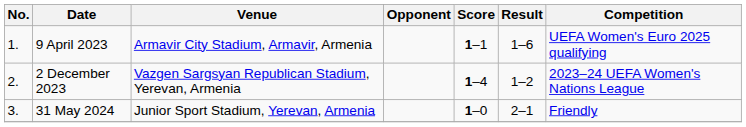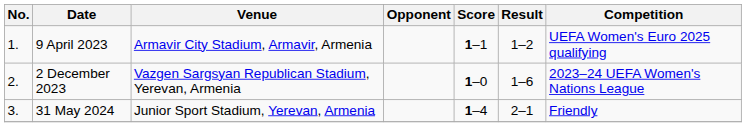 <table class="wikitable">
 <tr>
 <th>No.</th>
 <th>Date</th>
 <th>Venue</th>
 <th>Opponent</th>
 <th>Score</th>
 <th>Result</th>
 <th>Competition</th>
 </tr>
 <tr>
 <td>1.</td>
 <td>9 April 2023</td>
 <td><a href='#'>Armavir City Stadium</a>, <a href='#'>Armavir</a>, Armenia</td>
 <td></td>
 <td align=center><strong>1</strong>–1</td>
-<td align=center>1–6</td>
+<td align=center>1–2</td>
 <td><a href='#'>UEFA Women's Euro 2025 qualifying</a></td>
 </tr>
 <tr>
 <td>2.</td>
 <td>2 December 2023</td>
 <td><a href='#'>Vazgen Sargsyan Republican Stadium</a>, Yerevan, Armenia</td>
 <td></td>
-<td align=center><strong>1</strong>–4</td>
-<td align=center>1–2</td>
+<td align=center><strong>1</strong>–0</td>
+<td align=center>1–6</td>
 <td><a href='#'>2023–24 UEFA Women's Nations League</a></td>
 </tr>
 <tr>
 <td>3.</td>
 <td>31 May 2024</td>
 <td>Junior Sport Stadium, <a href='#'>Yerevan</a>, <a href='#'>Armenia</a></td>
 <td></td>
-<td align=center><strong>1</strong>–0</td>
+<td align=center><strong>1</strong>–4</td>
 <td align=center>2–1</td>
 <td><a href='#'>Friendly</a></td>
 </tr>
 <tr>
 </tr>
 </table>
